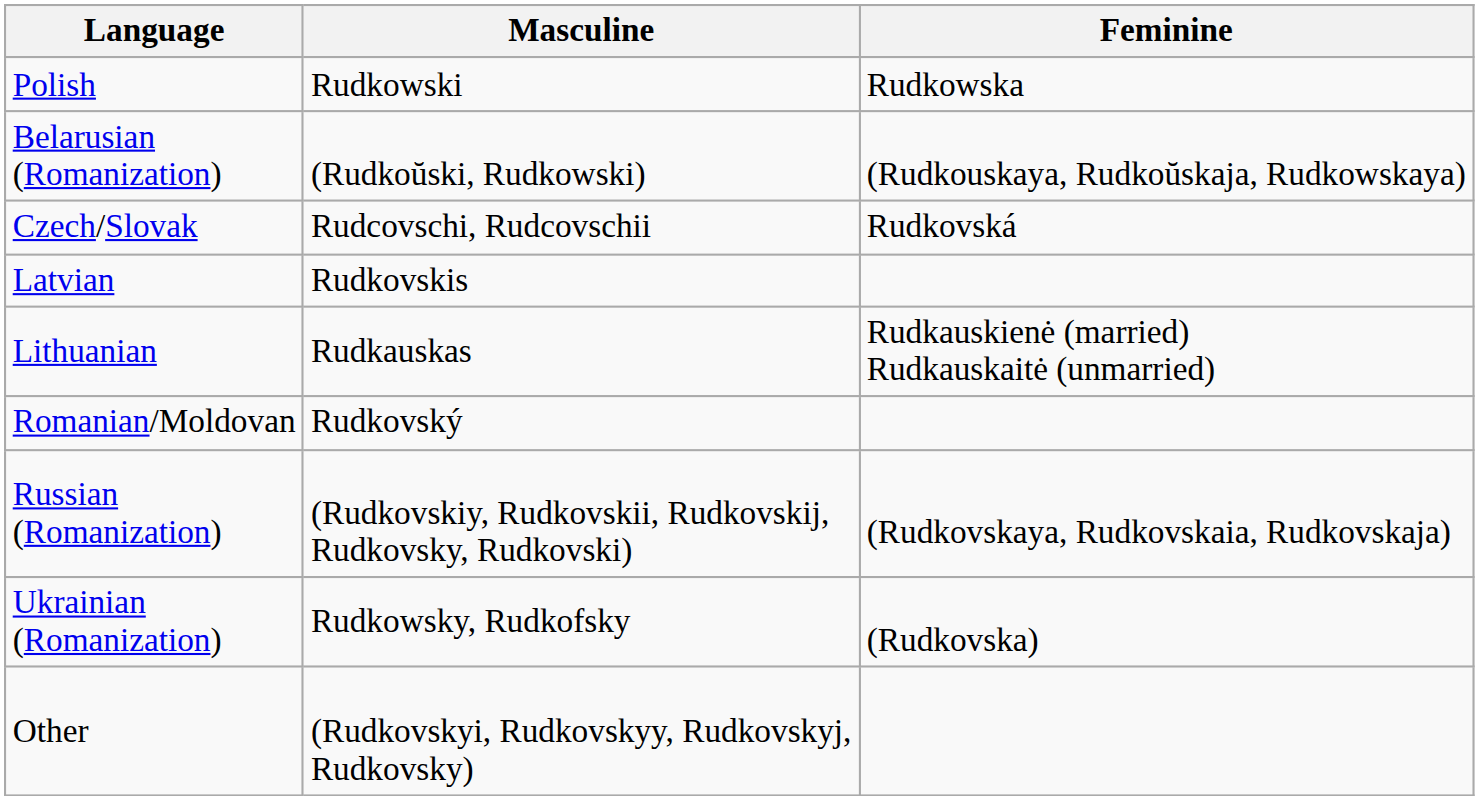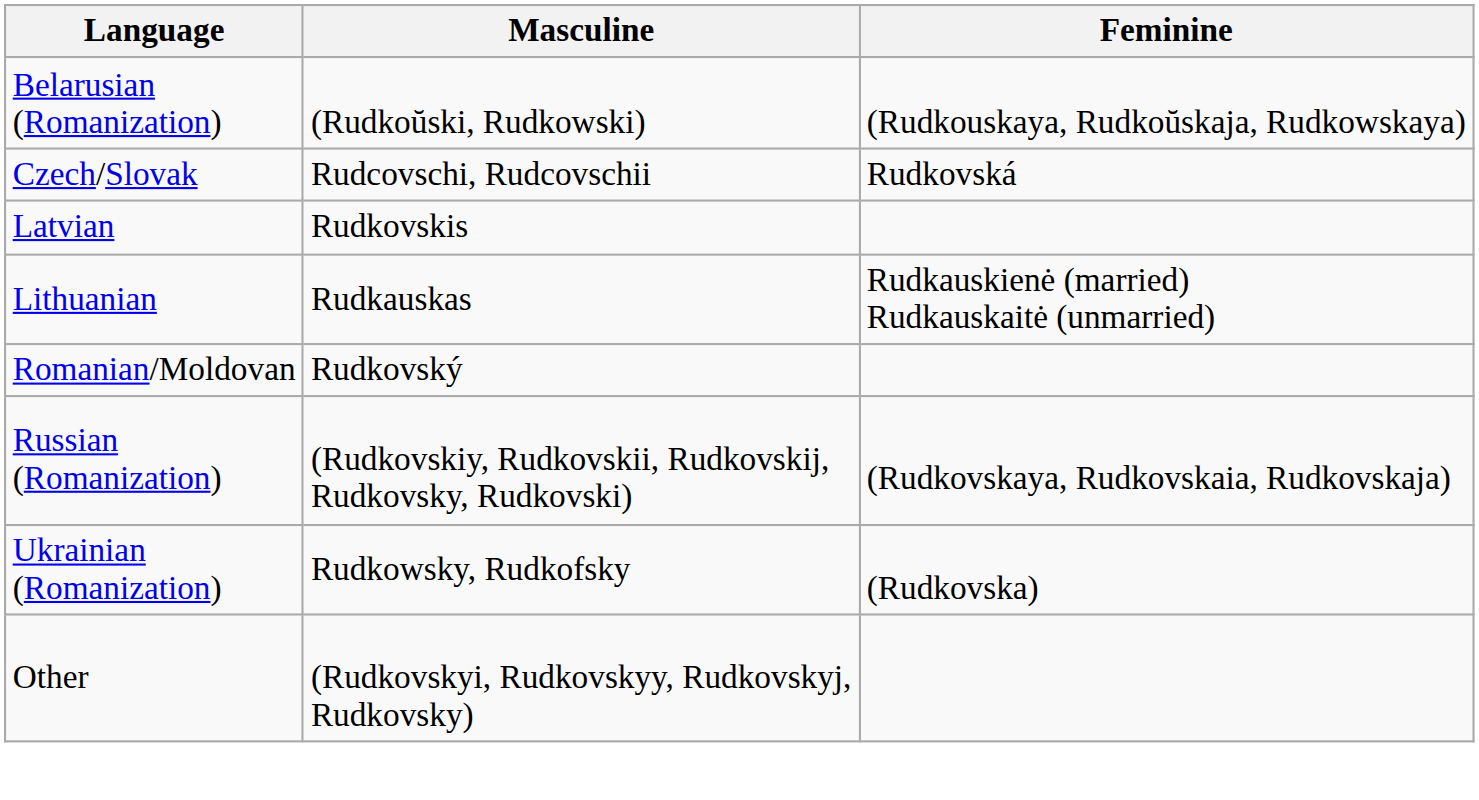 <table class="wikitable">
 <tr>
 <th>Language</th>
 <th>Masculine</th>
 <th>Feminine</th>
-</tr>
-<tr>
-<td><a href='#'>Polish</a></td>
-<td>Rudkowski</td>
-<td>Rudkowska</td>
 </tr>
 <tr>
 <td><a href='#'>Belarusian</a> <br>(<a href='#'>Romanization</a>)</td>
 <td><br>(Rudkoŭski, Rudkowski)</td>
 <td><br> (Rudkouskaya, Rudkoŭskaja, Rudkowskaya)</td>
 </tr>
 <tr>
 <td><a href='#'>Czech</a>/<a href='#'>Slovak</a></td>
 <td>Rudcovschi, Rudcovschii</td>
 <td>Rudkovská</td>
 </tr>
 <tr>
 <td><a href='#'>Latvian</a></td>
 <td>Rudkovskis</td>
 <td></td>
 </tr>
 <tr>
 <td><a href='#'>Lithuanian</a></td>
 <td>Rudkauskas</td>
 <td>Rudkauskienė (married)<br> Rudkauskaitė (unmarried)</td>
 </tr>
 <tr>
 <td><a href='#'>Romanian</a>/Moldovan</td>
 <td>Rudkovský</td>
 <td></td>
 </tr>
 <tr>
 <td><a href='#'>Russian</a> <br>(<a href='#'>Romanization</a>)</td>
 <td><br> (Rudkovskiy, Rudkovskii, Rudkovskij, <br> Rudkovsky, Rudkovski)</td>
 <td><br> (Rudkovskaya, Rudkovskaia, Rudkovskaja)</td>
 </tr>
 <tr>
 <td><a href='#'>Ukrainian</a> <br>(<a href='#'>Romanization</a>)</td>
 <td>Rudkowsky, Rudkofsky</td>
 <td><br> (Rudkovska)</td>
 </tr>
 <tr>
 <td>Other</td>
 <td><br> (Rudkovskyi, Rudkovskyy, Rudkovskyj, <br> Rudkovsky)</td>
 <td></td>
 </tr>
 </table>
